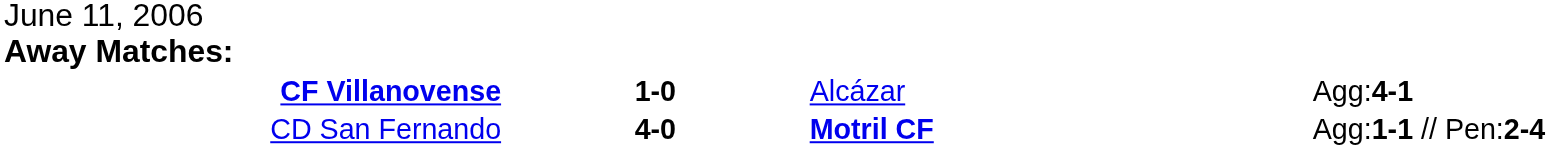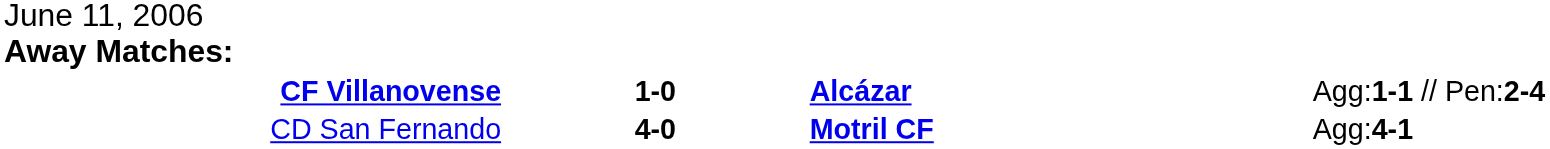 <table width=100% cellspacing=1>
 <tr>
 <th width=20%></th>
 <th width=12%></th>
 <th width=20%></th>
 <th></th>
 </tr>
 <tr>
 <td>June 11, 2006<br><strong>Away Matches:</strong></td>
 </tr>
 <tr style=font-size:90%>
 <td align=right><strong><a href='#'>CF Villanovense</a></strong></td>
 <td align=center><strong>1-0</strong></td>
-<td><a href='#'>Alcázar</a></td>
-<td>Agg:<strong>4-1</strong></td>
+<td><strong><a href='#'>Alcázar</a></strong></td>
+<td>Agg:<strong>1-1</strong> // Pen:<strong>2-4</strong></td>
 </tr>
 <tr style=font-size:90%>
 <td align=right><a href='#'>CD San Fernando</a></td>
 <td align=center><strong>4-0</strong></td>
 <td><strong><a href='#'>Motril CF</a></strong></td>
-<td>Agg:<strong>1-1</strong> // Pen:<strong>2-4</strong></td>
+<td>Agg:<strong>4-1</strong></td>
 </tr>
 </table>
